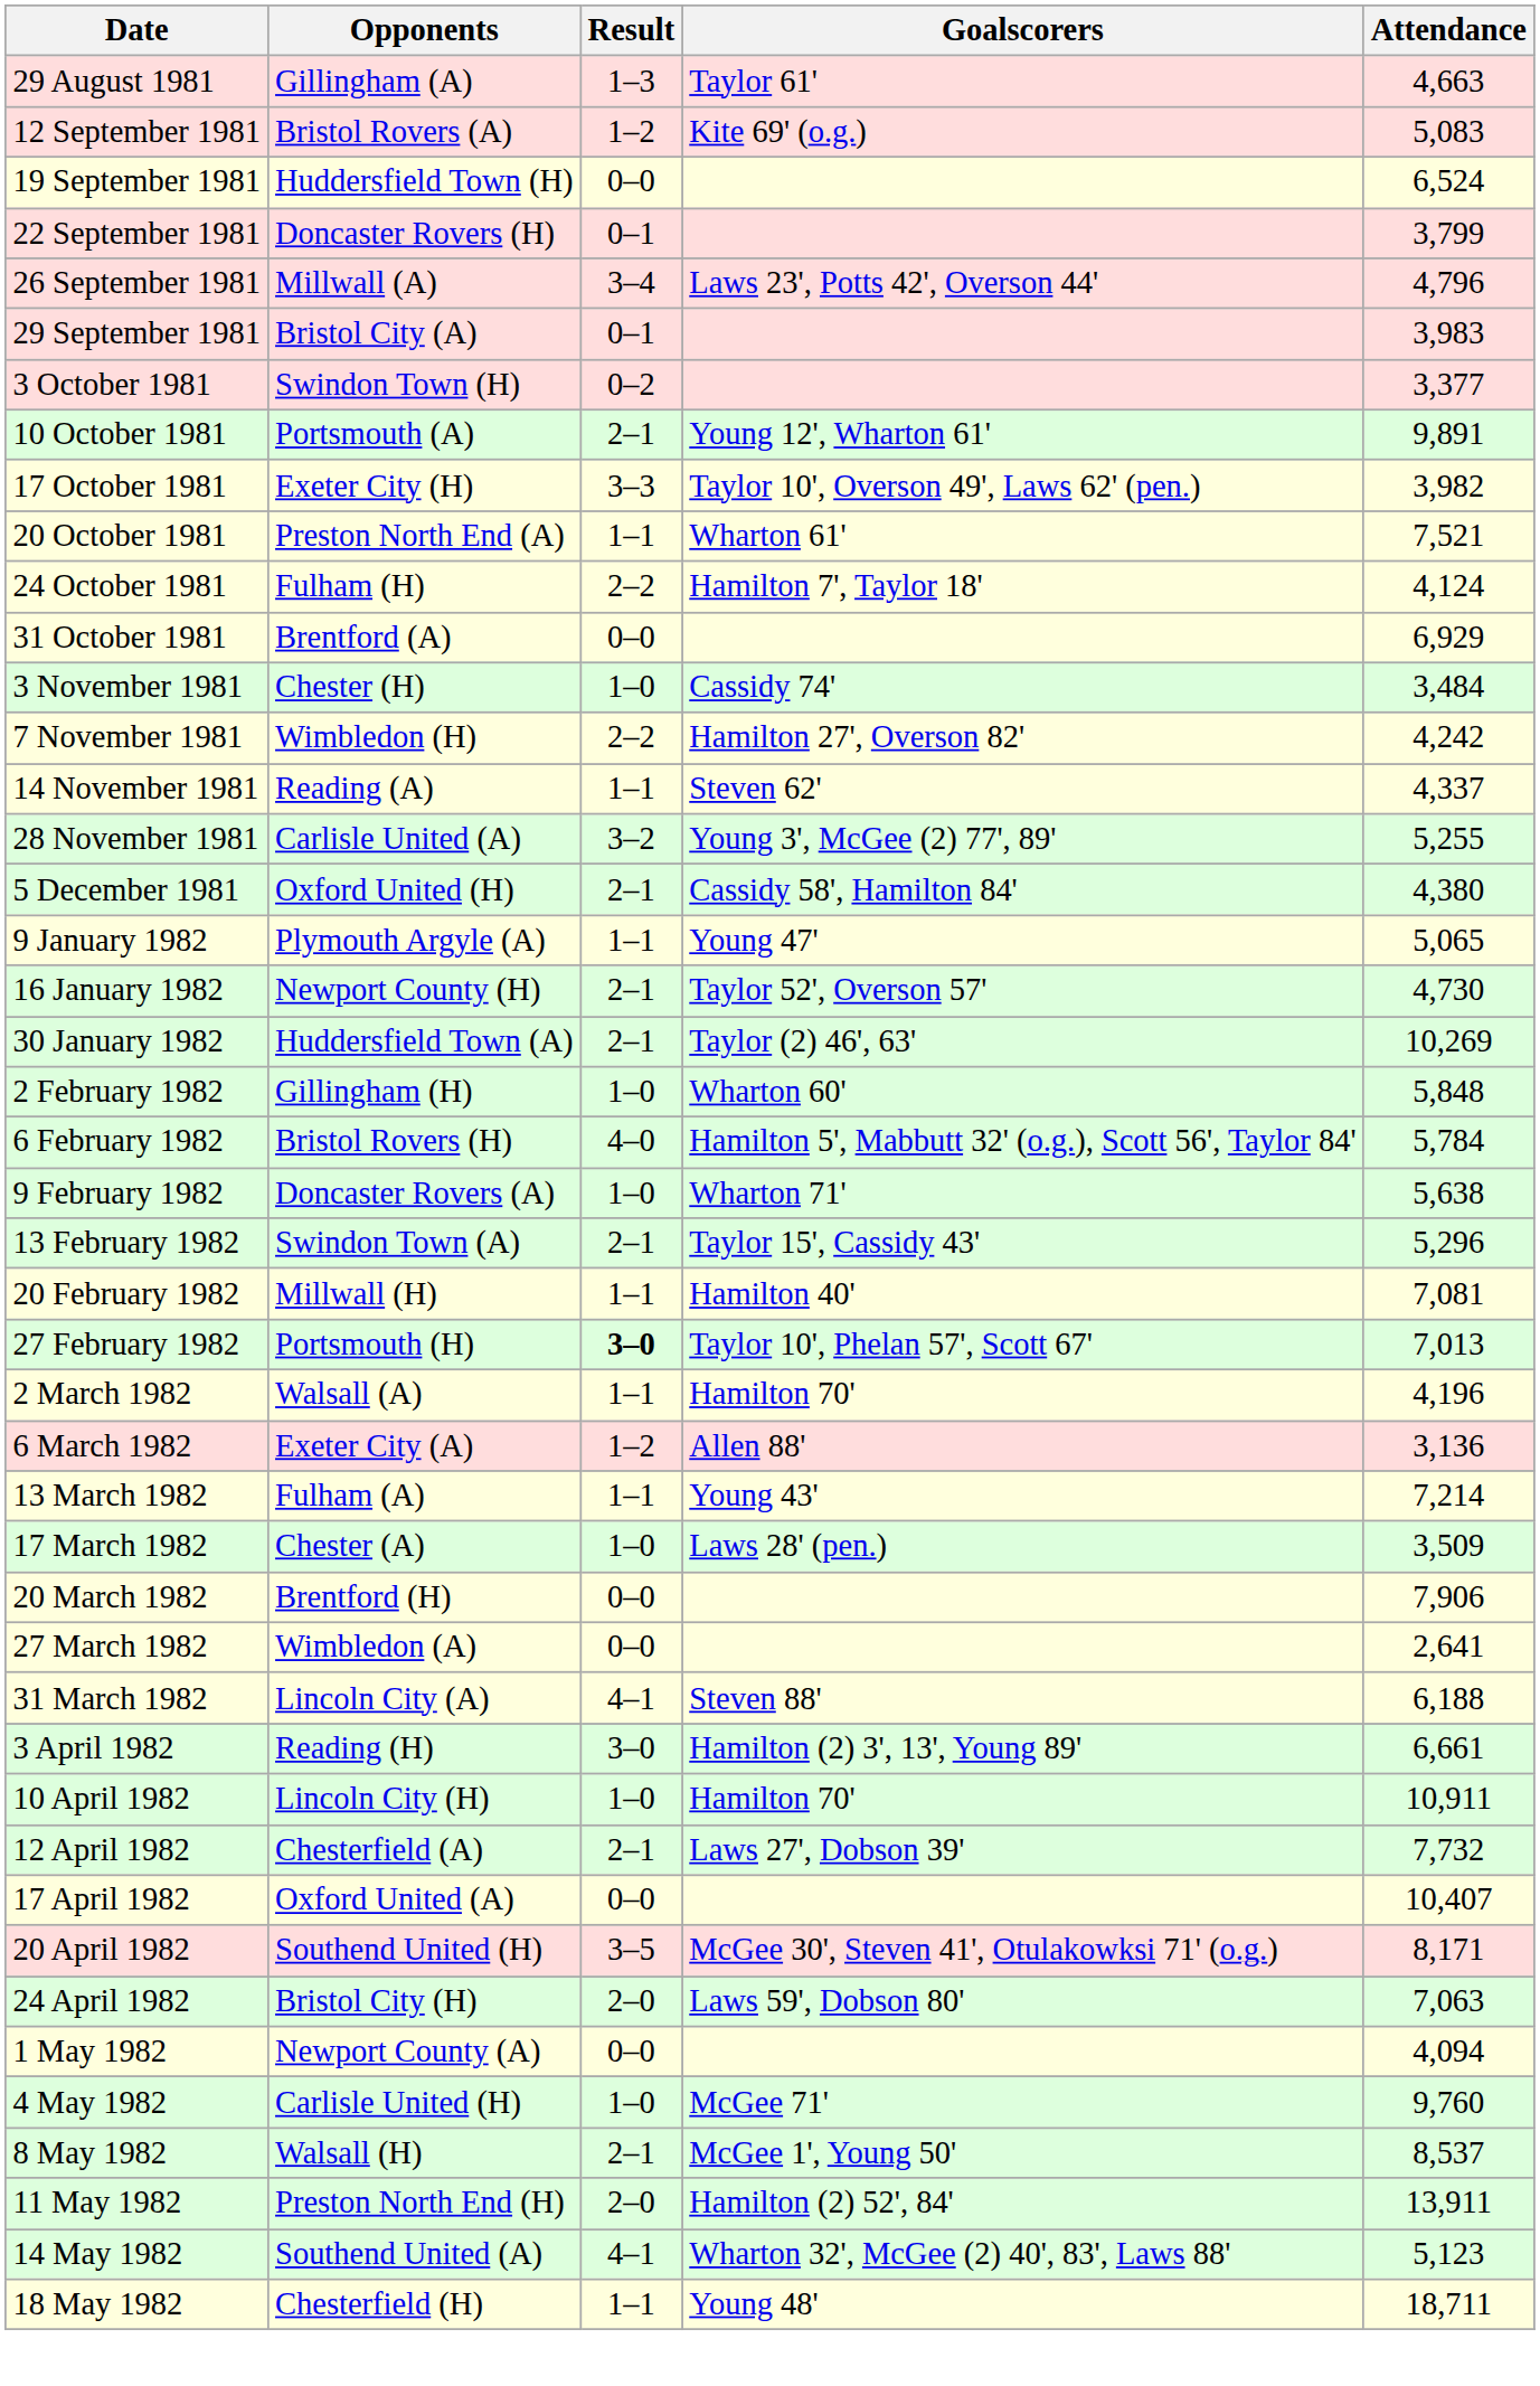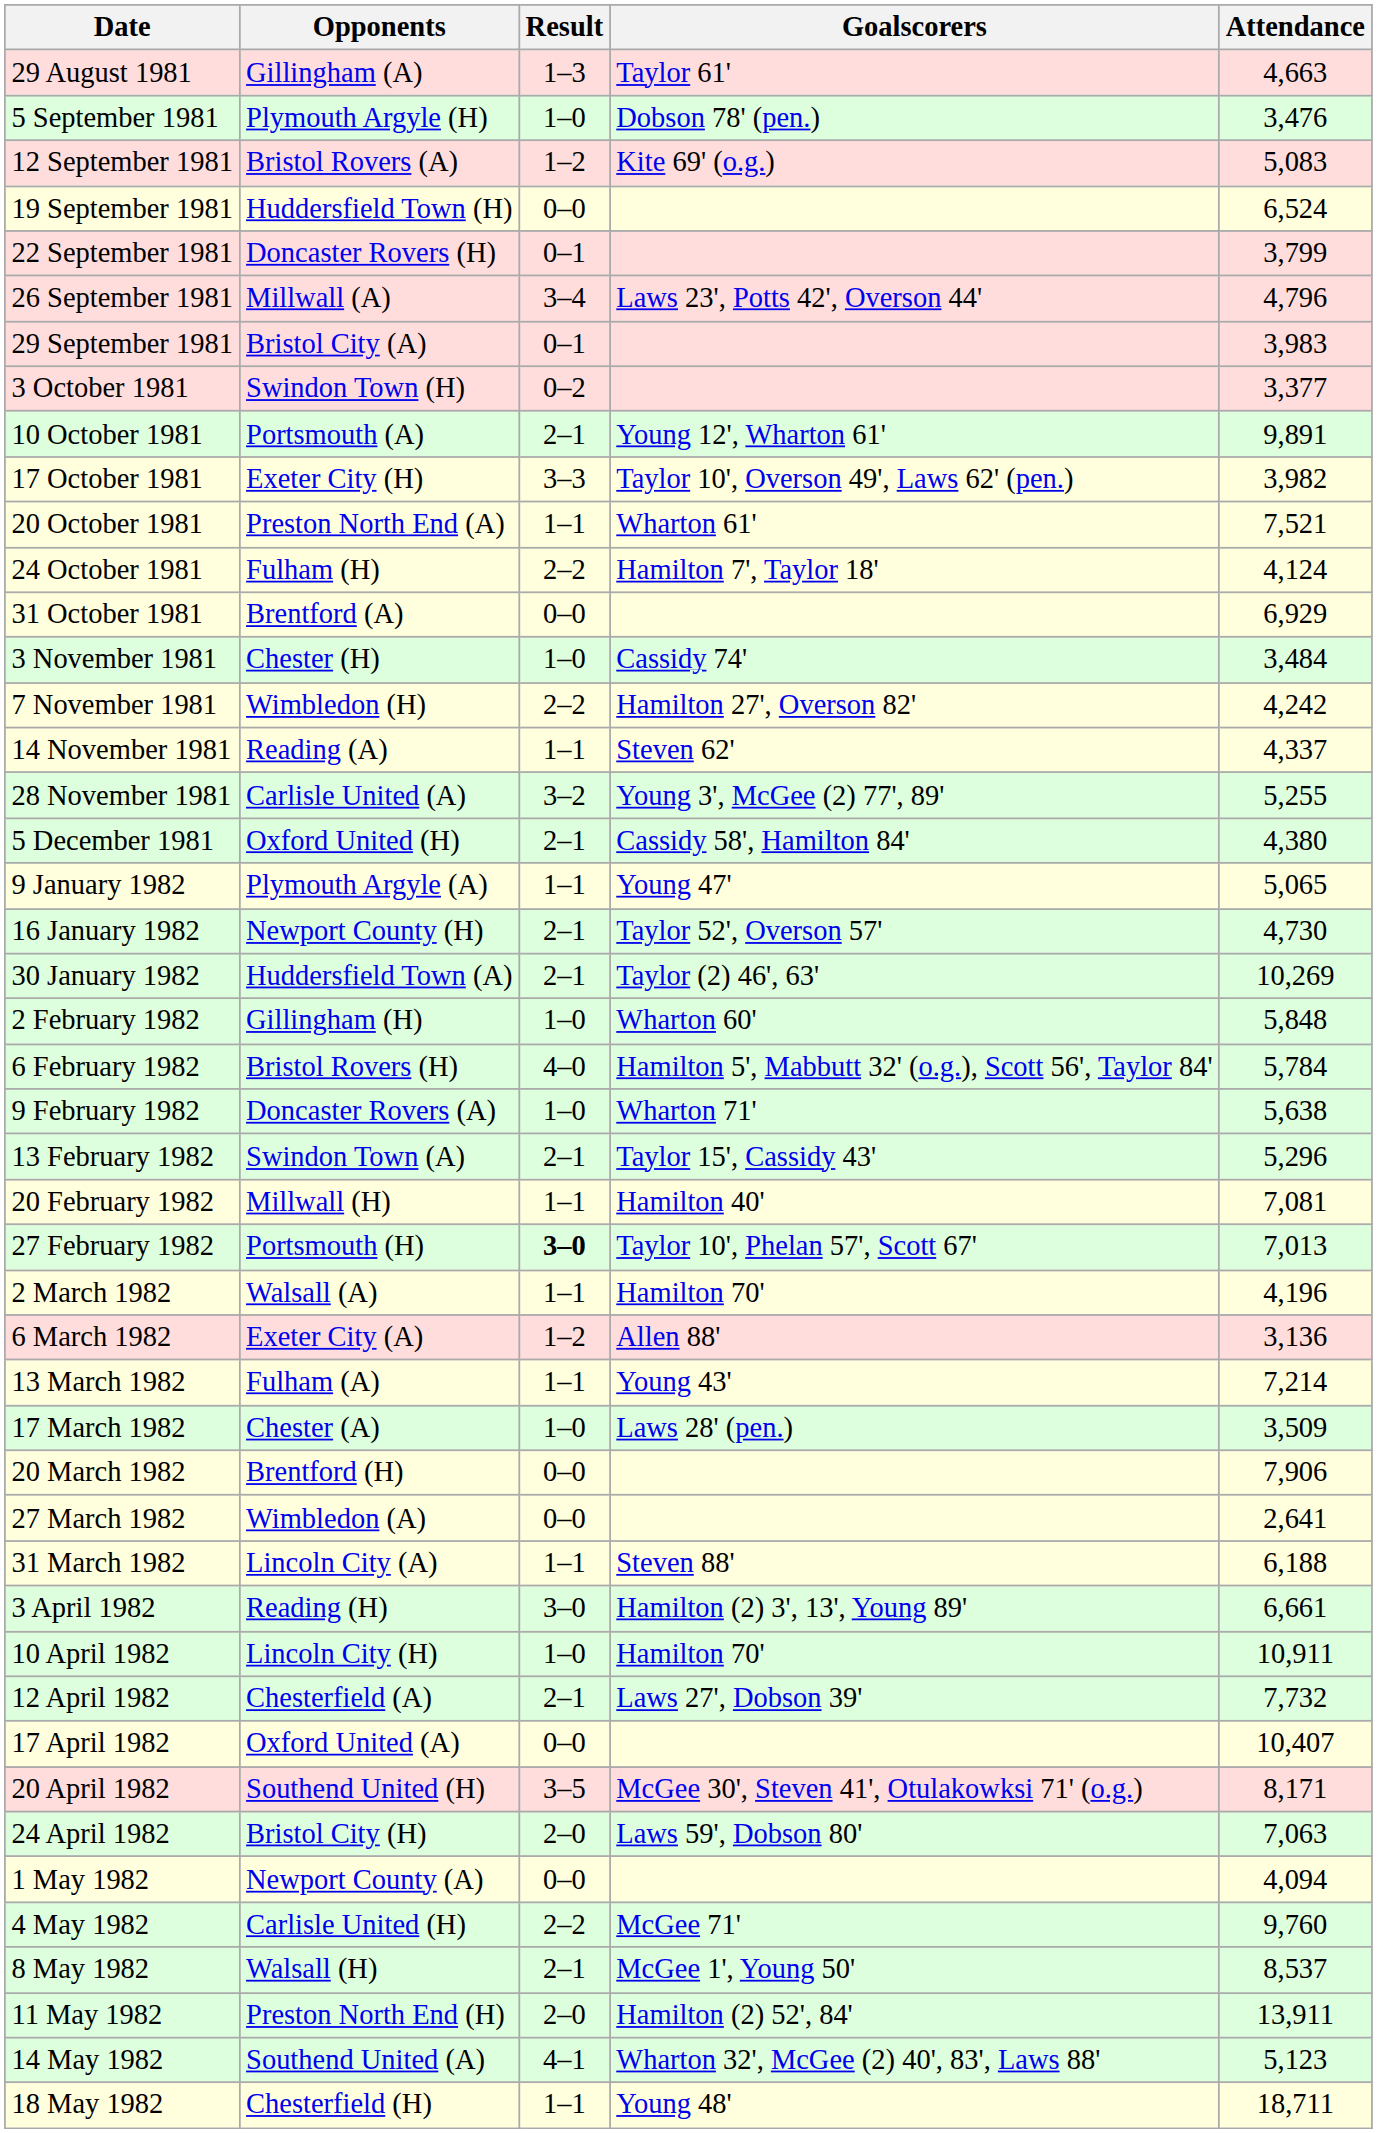 <table class="wikitable">
 <tr>
 <th>Date</th>
 <th>Opponents</th>
 <th>Result</th>
 <th>Goalscorers</th>
 <th>Attendance</th>
 </tr>
 <tr bgcolor="#ffdddd">
 <td>29 August 1981</td>
 <td><a href='#'>Gillingham</a> (A)</td>
 <td align="center">1–3</td>
 <td><a href='#'>Taylor</a> 61'</td>
 <td align="center">4,663</td>
+</tr>
+<tr bgcolor="#ddffdd">
+<td>5 September 1981</td>
+<td><a href='#'>Plymouth Argyle</a> (H)</td>
+<td align="center">1–0</td>
+<td><a href='#'>Dobson</a> 78' (<a href='#'>pen.</a>)</td>
+<td align="center">3,476</td>
 </tr>
 <tr bgcolor="#ffdddd">
 <td>12 September 1981</td>
 <td><a href='#'>Bristol Rovers</a> (A)</td>
 <td align="center">1–2</td>
 <td><a href='#'>Kite</a> 69' (<a href='#'>o.g.</a>)</td>
 <td align="center">5,083</td>
 </tr>
 <tr bgcolor="#ffffdd">
 <td>19 September 1981</td>
 <td><a href='#'>Huddersfield Town</a> (H)</td>
 <td align="center">0–0</td>
 <td></td>
 <td align="center">6,524</td>
 </tr>
 <tr bgcolor="#ffdddd">
 <td>22 September 1981</td>
 <td><a href='#'>Doncaster Rovers</a> (H)</td>
 <td align="center">0–1</td>
 <td></td>
 <td align="center">3,799</td>
 </tr>
 <tr bgcolor="#ffdddd">
 <td>26 September 1981</td>
 <td><a href='#'>Millwall</a> (A)</td>
 <td align="center">3–4</td>
 <td><a href='#'>Laws</a> 23', <a href='#'>Potts</a> 42', <a href='#'>Overson</a> 44'</td>
 <td align="center">4,796</td>
 </tr>
 <tr bgcolor="#ffdddd">
 <td>29 September 1981</td>
 <td><a href='#'>Bristol City</a> (A)</td>
 <td align="center">0–1</td>
 <td></td>
 <td align="center">3,983</td>
 </tr>
 <tr bgcolor="#ffdddd">
 <td>3 October 1981</td>
 <td><a href='#'>Swindon Town</a> (H)</td>
 <td align="center">0–2</td>
 <td></td>
 <td align="center">3,377</td>
 </tr>
 <tr bgcolor="#ddffdd">
 <td>10 October 1981</td>
 <td><a href='#'>Portsmouth</a> (A)</td>
 <td align="center">2–1</td>
 <td><a href='#'>Young</a> 12', <a href='#'>Wharton</a> 61'</td>
 <td align="center">9,891</td>
 </tr>
 <tr bgcolor="#ffffdd">
 <td>17 October 1981</td>
 <td><a href='#'>Exeter City</a> (H)</td>
 <td align="center">3–3</td>
 <td><a href='#'>Taylor</a> 10', <a href='#'>Overson</a> 49', <a href='#'>Laws</a> 62' (<a href='#'>pen.</a>)</td>
 <td align="center">3,982</td>
 </tr>
 <tr bgcolor="#ffffdd">
 <td>20 October 1981</td>
 <td><a href='#'>Preston North End</a> (A)</td>
 <td align="center">1–1</td>
 <td><a href='#'>Wharton</a> 61'</td>
 <td align="center">7,521</td>
 </tr>
 <tr bgcolor="#ffffdd">
 <td>24 October 1981</td>
 <td><a href='#'>Fulham</a> (H)</td>
 <td align="center">2–2</td>
 <td><a href='#'>Hamilton</a> 7', <a href='#'>Taylor</a> 18'</td>
 <td align="center">4,124</td>
 </tr>
 <tr bgcolor="#ffffdd">
 <td>31 October 1981</td>
 <td><a href='#'>Brentford</a> (A)</td>
 <td align="center">0–0</td>
 <td></td>
 <td align="center">6,929</td>
 </tr>
 <tr bgcolor="#ddffdd">
 <td>3 November 1981</td>
 <td><a href='#'>Chester</a> (H)</td>
 <td align="center">1–0</td>
 <td><a href='#'>Cassidy</a> 74'</td>
 <td align="center">3,484</td>
 </tr>
 <tr bgcolor="#ffffdd">
 <td>7 November 1981</td>
 <td><a href='#'>Wimbledon</a> (H)</td>
 <td align="center">2–2</td>
 <td><a href='#'>Hamilton</a> 27', <a href='#'>Overson</a> 82'</td>
 <td align="center">4,242</td>
 </tr>
 <tr bgcolor="#ffffdd">
 <td>14 November 1981</td>
 <td><a href='#'>Reading</a> (A)</td>
 <td align="center">1–1</td>
 <td><a href='#'>Steven</a> 62'</td>
 <td align="center">4,337</td>
 </tr>
 <tr bgcolor="#ddffdd">
 <td>28 November 1981</td>
 <td><a href='#'>Carlisle United</a> (A)</td>
 <td align="center">3–2</td>
 <td><a href='#'>Young</a> 3', <a href='#'>McGee</a> (2) 77', 89'</td>
 <td align="center">5,255</td>
 </tr>
 <tr bgcolor="#ddffdd">
 <td>5 December 1981</td>
 <td><a href='#'>Oxford United</a> (H)</td>
 <td align="center">2–1</td>
 <td><a href='#'>Cassidy</a> 58', <a href='#'>Hamilton</a> 84'</td>
 <td align="center">4,380</td>
 </tr>
 <tr bgcolor="#ffffdd">
 <td>9 January 1982</td>
 <td><a href='#'>Plymouth Argyle</a> (A)</td>
 <td align="center">1–1</td>
 <td><a href='#'>Young</a> 47'</td>
 <td align="center">5,065</td>
 </tr>
 <tr bgcolor="#ddffdd">
 <td>16 January 1982</td>
 <td><a href='#'>Newport County</a> (H)</td>
 <td align="center">2–1</td>
 <td><a href='#'>Taylor</a> 52', <a href='#'>Overson</a> 57'</td>
 <td align="center">4,730</td>
 </tr>
 <tr bgcolor="#ddffdd">
 <td>30 January 1982</td>
 <td><a href='#'>Huddersfield Town</a> (A)</td>
 <td align="center">2–1</td>
 <td><a href='#'>Taylor</a> (2) 46', 63'</td>
 <td align="center">10,269</td>
 </tr>
 <tr bgcolor="#ddffdd">
 <td>2 February 1982</td>
 <td><a href='#'>Gillingham</a> (H)</td>
 <td align="center">1–0</td>
 <td><a href='#'>Wharton</a> 60'</td>
 <td align="center">5,848</td>
 </tr>
 <tr bgcolor="#ddffdd">
 <td>6 February 1982</td>
 <td><a href='#'>Bristol Rovers</a> (H)</td>
 <td align="center">4–0</td>
 <td><a href='#'>Hamilton</a> 5', <a href='#'>Mabbutt</a> 32' (<a href='#'>o.g.</a>), <a href='#'>Scott</a> 56', <a href='#'>Taylor</a> 84'</td>
 <td align="center">5,784</td>
 </tr>
 <tr bgcolor="#ddffdd">
 <td>9 February 1982</td>
 <td><a href='#'>Doncaster Rovers</a> (A)</td>
 <td align="center">1–0</td>
 <td><a href='#'>Wharton</a> 71'</td>
 <td align="center">5,638</td>
 </tr>
 <tr bgcolor="#ddffdd">
 <td>13 February 1982</td>
 <td><a href='#'>Swindon Town</a> (A)</td>
 <td align="center">2–1</td>
 <td><a href='#'>Taylor</a> 15', <a href='#'>Cassidy</a> 43'</td>
 <td align="center">5,296</td>
 </tr>
 <tr bgcolor="#ffffdd">
 <td>20 February 1982</td>
 <td><a href='#'>Millwall</a> (H)</td>
 <td align="center">1–1</td>
 <td><a href='#'>Hamilton</a> 40'</td>
 <td align="center">7,081</td>
 </tr>
 <tr bgcolor="#ddffdd">
 <td>27 February 1982</td>
 <td><a href='#'>Portsmouth</a> (H)</td>
 <td align="center"><strong>3–0</strong></td>
 <td><a href='#'>Taylor</a> 10', <a href='#'>Phelan</a> 57', <a href='#'>Scott</a> 67'</td>
 <td align="center">7,013</td>
 </tr>
 <tr bgcolor="#ffffdd">
 <td>2 March 1982</td>
 <td><a href='#'>Walsall</a> (A)</td>
 <td align="center">1–1</td>
 <td><a href='#'>Hamilton</a> 70'</td>
 <td align="center">4,196</td>
 </tr>
 <tr bgcolor="#ffdddd">
 <td>6 March 1982</td>
 <td><a href='#'>Exeter City</a> (A)</td>
 <td align="center">1–2</td>
 <td><a href='#'>Allen</a> 88'</td>
 <td align="center">3,136</td>
 </tr>
 <tr bgcolor="#ffffdd">
 <td>13 March 1982</td>
 <td><a href='#'>Fulham</a> (A)</td>
 <td align="center">1–1</td>
 <td><a href='#'>Young</a> 43'</td>
 <td align="center">7,214</td>
 </tr>
 <tr bgcolor="#ddffdd">
 <td>17 March 1982</td>
 <td><a href='#'>Chester</a> (A)</td>
 <td align="center">1–0</td>
 <td><a href='#'>Laws</a> 28' (<a href='#'>pen.</a>)</td>
 <td align="center">3,509</td>
 </tr>
 <tr bgcolor="#ffffdd">
 <td>20 March 1982</td>
 <td><a href='#'>Brentford</a> (H)</td>
 <td align="center">0–0</td>
 <td></td>
 <td align="center">7,906</td>
 </tr>
 <tr bgcolor="#ffffdd">
 <td>27 March 1982</td>
 <td><a href='#'>Wimbledon</a> (A)</td>
 <td align="center">0–0</td>
 <td></td>
 <td align="center">2,641</td>
 </tr>
 <tr bgcolor="#ffffdd">
 <td>31 March 1982</td>
 <td><a href='#'>Lincoln City</a> (A)</td>
-<td align="center">4–1</td>
+<td align="center">1–1</td>
 <td><a href='#'>Steven</a> 88'</td>
 <td align="center">6,188</td>
 </tr>
 <tr bgcolor="#ddffdd">
 <td>3 April 1982</td>
 <td><a href='#'>Reading</a> (H)</td>
 <td align="center">3–0</td>
 <td><a href='#'>Hamilton</a> (2) 3', 13', <a href='#'>Young</a> 89'</td>
 <td align="center">6,661</td>
 </tr>
 <tr bgcolor="#ddffdd">
 <td>10 April 1982</td>
 <td><a href='#'>Lincoln City</a> (H)</td>
 <td align="center">1–0</td>
 <td><a href='#'>Hamilton</a> 70'</td>
 <td align="center">10,911</td>
 </tr>
 <tr bgcolor="#ddffdd">
 <td>12 April 1982</td>
 <td><a href='#'>Chesterfield</a> (A)</td>
 <td align="center">2–1</td>
 <td><a href='#'>Laws</a> 27', <a href='#'>Dobson</a> 39'</td>
 <td align="center">7,732</td>
 </tr>
 <tr bgcolor="#ffffdd">
 <td>17 April 1982</td>
 <td><a href='#'>Oxford United</a> (A)</td>
 <td align="center">0–0</td>
 <td></td>
 <td align="center">10,407</td>
 </tr>
 <tr bgcolor="#ffdddd">
 <td>20 April 1982</td>
 <td><a href='#'>Southend United</a> (H)</td>
 <td align="center">3–5</td>
 <td><a href='#'>McGee</a> 30', <a href='#'>Steven</a> 41', <a href='#'>Otulakowksi</a> 71' (<a href='#'>o.g.</a>)</td>
 <td align="center">8,171</td>
 </tr>
 <tr bgcolor="#ddffdd">
 <td>24 April 1982</td>
 <td><a href='#'>Bristol City</a> (H)</td>
 <td align="center">2–0</td>
 <td><a href='#'>Laws</a> 59', <a href='#'>Dobson</a> 80'</td>
 <td align="center">7,063</td>
 </tr>
 <tr bgcolor="#ffffdd">
 <td>1 May 1982</td>
 <td><a href='#'>Newport County</a> (A)</td>
 <td align="center">0–0</td>
 <td></td>
 <td align="center">4,094</td>
 </tr>
 <tr bgcolor="#ddffdd">
 <td>4 May 1982</td>
 <td><a href='#'>Carlisle United</a> (H)</td>
-<td align="center">1–0</td>
+<td align="center">2–2</td>
 <td><a href='#'>McGee</a> 71'</td>
 <td align="center">9,760</td>
 </tr>
 <tr bgcolor="#ddffdd">
 <td>8 May 1982</td>
 <td><a href='#'>Walsall</a> (H)</td>
 <td align="center">2–1</td>
 <td><a href='#'>McGee</a> 1', <a href='#'>Young</a> 50'</td>
 <td align="center">8,537</td>
 </tr>
 <tr bgcolor="#ddffdd">
 <td>11 May 1982</td>
 <td><a href='#'>Preston North End</a> (H)</td>
 <td align="center">2–0</td>
 <td><a href='#'>Hamilton</a> (2) 52', 84'</td>
 <td align="center">13,911</td>
 </tr>
 <tr bgcolor="#ddffdd">
 <td>14 May 1982</td>
 <td><a href='#'>Southend United</a> (A)</td>
 <td align="center">4–1</td>
 <td><a href='#'>Wharton</a> 32', <a href='#'>McGee</a> (2) 40', 83', <a href='#'>Laws</a> 88'</td>
 <td align="center">5,123</td>
 </tr>
 <tr bgcolor="#ffffdd">
 <td>18 May 1982</td>
 <td><a href='#'>Chesterfield</a> (H)</td>
 <td align="center">1–1</td>
 <td><a href='#'>Young</a> 48'</td>
 <td align="center">18,711</td>
 </tr>
 </table>
